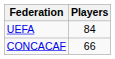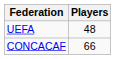 <table class="wikitable sortable">
 <tr>
 <th>Federation</th>
 <th>Players</th>
 </tr>
 <tr>
 <td><a href='#'>UEFA</a></td>
-<td style="text-align:center">84</td>
+<td style="text-align:center">48</td>
 </tr>
 <tr>
 <td><a href='#'>CONCACAF</a></td>
 <td style="text-align:center">66</td>
 </tr>
 </table>
